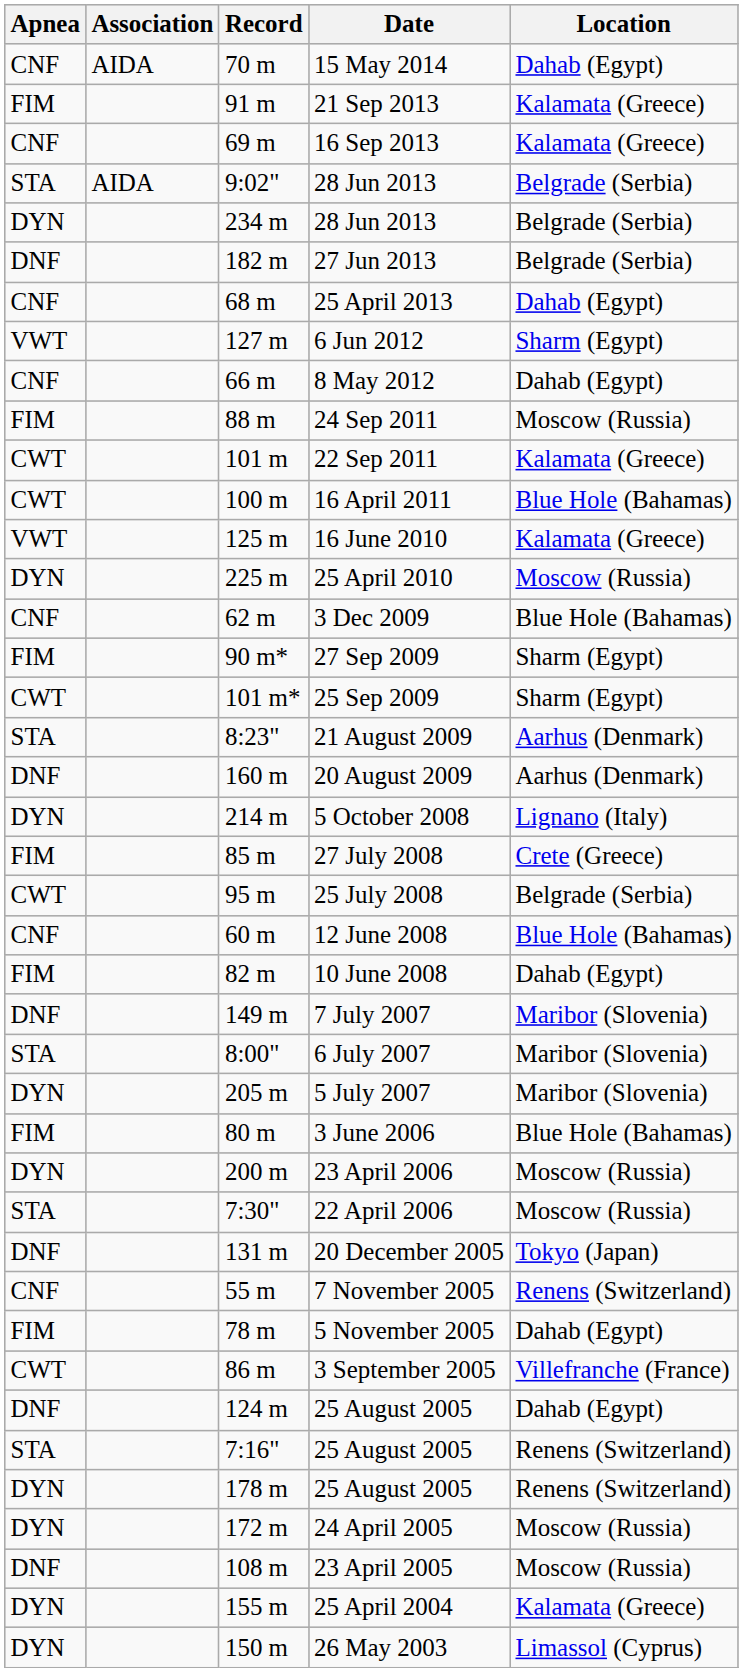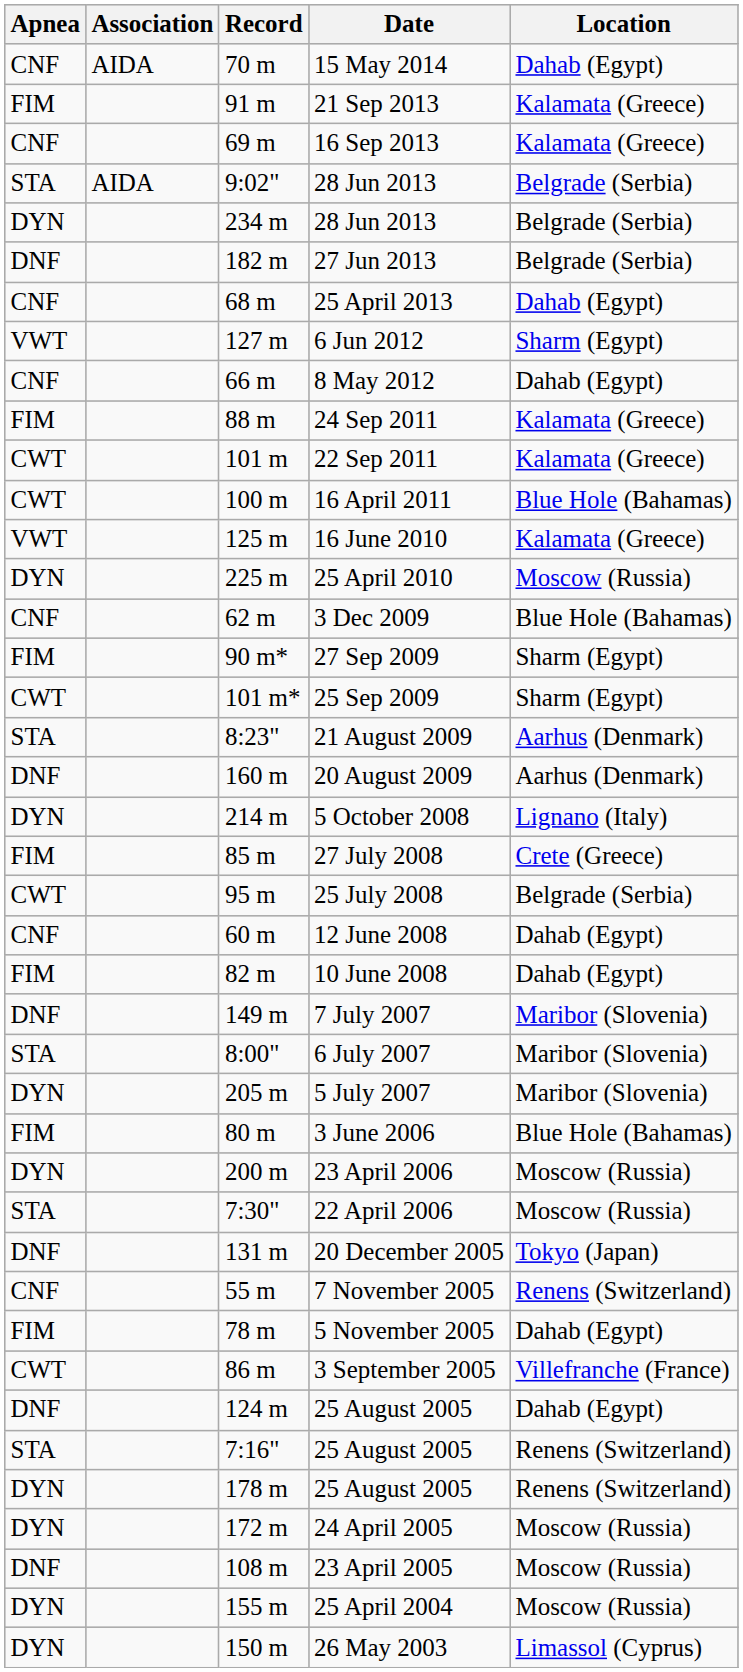 <table class="wikitable sortable">
 <tr>
 <th>Apnea</th>
 <th>Association</th>
 <th>Record</th>
 <th>Date</th>
 <th>Location</th>
 </tr>
 <tr>
 <td>CNF</td>
 <td>AIDA</td>
 <td>70 m</td>
 <td>15 May 2014</td>
 <td><a href='#'>Dahab</a> (Egypt)</td>
 </tr>
 <tr>
 <td>FIM</td>
 <td></td>
 <td>91 m</td>
 <td>21 Sep 2013</td>
 <td><a href='#'>Kalamata</a> (Greece)</td>
 </tr>
 <tr>
 <td>CNF</td>
 <td></td>
 <td>69 m</td>
 <td>16 Sep 2013</td>
 <td><a href='#'>Kalamata</a> (Greece)</td>
 </tr>
 <tr>
 <td>STA</td>
 <td>AIDA</td>
 <td>9:02"</td>
 <td>28 Jun 2013</td>
 <td><a href='#'>Belgrade</a> (Serbia)</td>
 </tr>
 <tr>
 <td>DYN</td>
 <td></td>
 <td>234 m</td>
 <td>28 Jun 2013</td>
 <td>Belgrade (Serbia)</td>
 </tr>
 <tr>
 <td>DNF</td>
 <td></td>
 <td>182 m</td>
 <td>27 Jun 2013</td>
 <td>Belgrade (Serbia)</td>
 </tr>
 <tr>
 <td>CNF</td>
 <td></td>
 <td>68 m</td>
 <td>25 April 2013</td>
 <td><a href='#'>Dahab</a> (Egypt)</td>
 </tr>
 <tr>
 <td>VWT</td>
 <td></td>
 <td>127 m</td>
 <td>6 Jun 2012</td>
 <td><a href='#'>Sharm</a> (Egypt)</td>
 </tr>
 <tr>
 <td>CNF</td>
 <td></td>
 <td>66 m</td>
 <td>8 May 2012</td>
 <td>Dahab (Egypt)</td>
 </tr>
 <tr>
 <td>FIM</td>
 <td></td>
 <td>88 m</td>
 <td>24 Sep 2011</td>
-<td>Moscow (Russia)</td>
+<td><a href='#'>Kalamata</a> (Greece)</td>
 </tr>
 <tr>
 <td>CWT</td>
 <td></td>
 <td>101 m</td>
 <td>22 Sep 2011</td>
 <td><a href='#'>Kalamata</a> (Greece)</td>
 </tr>
 <tr>
 <td>CWT</td>
 <td></td>
 <td>100 m</td>
 <td>16 April 2011</td>
 <td><a href='#'>Blue Hole</a> (Bahamas)</td>
 </tr>
 <tr>
 <td>VWT</td>
 <td></td>
 <td>125 m</td>
 <td>16 June 2010</td>
 <td><a href='#'>Kalamata</a> (Greece)</td>
 </tr>
 <tr>
 <td>DYN</td>
 <td></td>
 <td>225 m</td>
 <td>25 April 2010</td>
 <td><a href='#'>Moscow</a> (Russia)</td>
 </tr>
 <tr>
 <td>CNF</td>
 <td></td>
 <td>62 m</td>
 <td>3 Dec 2009</td>
 <td>Blue Hole (Bahamas)</td>
 </tr>
 <tr>
 <td>FIM</td>
 <td></td>
 <td>90 m*</td>
 <td>27 Sep 2009</td>
 <td>Sharm (Egypt)</td>
 </tr>
 <tr>
 <td>CWT</td>
 <td></td>
 <td>101 m*</td>
 <td>25 Sep 2009</td>
 <td>Sharm (Egypt)</td>
 </tr>
 <tr>
 <td>STA</td>
 <td></td>
 <td>8:23"</td>
 <td>21 August 2009</td>
 <td><a href='#'>Aarhus</a> (Denmark)</td>
 </tr>
 <tr>
 <td>DNF</td>
 <td></td>
 <td>160 m</td>
 <td>20 August 2009</td>
 <td>Aarhus (Denmark)</td>
 </tr>
 <tr>
 <td>DYN</td>
 <td></td>
 <td>214 m</td>
 <td>5 October 2008</td>
 <td><a href='#'>Lignano</a> (Italy)</td>
 </tr>
 <tr>
 <td>FIM</td>
 <td></td>
 <td>85 m</td>
 <td>27 July 2008</td>
 <td><a href='#'>Crete</a> (Greece)</td>
 </tr>
 <tr>
 <td>CWT</td>
 <td></td>
 <td>95 m</td>
 <td>25 July 2008</td>
 <td>Belgrade (Serbia)</td>
 </tr>
 <tr>
 <td>CNF</td>
 <td></td>
 <td>60 m</td>
 <td>12 June 2008</td>
-<td><a href='#'>Blue Hole</a> (Bahamas)</td>
+<td>Dahab (Egypt)</td>
 </tr>
 <tr>
 <td>FIM</td>
 <td></td>
 <td>82 m</td>
 <td>10 June 2008</td>
 <td>Dahab (Egypt)</td>
 </tr>
 <tr>
 <td>DNF</td>
 <td></td>
 <td>149 m</td>
 <td>7 July 2007</td>
 <td><a href='#'>Maribor</a> (Slovenia)</td>
 </tr>
 <tr>
 <td>STA</td>
 <td></td>
 <td>8:00"</td>
 <td>6 July 2007</td>
 <td>Maribor (Slovenia)</td>
 </tr>
 <tr>
 <td>DYN</td>
 <td></td>
 <td>205 m</td>
 <td>5 July 2007</td>
 <td>Maribor (Slovenia)</td>
 </tr>
 <tr>
 <td>FIM</td>
 <td></td>
 <td>80 m</td>
 <td>3 June 2006</td>
 <td>Blue Hole (Bahamas)</td>
 </tr>
 <tr>
 <td>DYN</td>
 <td></td>
 <td>200 m</td>
 <td>23 April 2006</td>
 <td>Moscow (Russia)</td>
 </tr>
 <tr>
 <td>STA</td>
 <td></td>
 <td>7:30"</td>
 <td>22 April 2006</td>
 <td>Moscow (Russia)</td>
 </tr>
 <tr>
 <td>DNF</td>
 <td></td>
 <td>131 m</td>
 <td>20 December 2005</td>
 <td><a href='#'>Tokyo</a> (Japan)</td>
 </tr>
 <tr>
 <td>CNF</td>
 <td></td>
 <td>55 m</td>
 <td>7 November 2005</td>
 <td><a href='#'>Renens</a> (Switzerland)</td>
 </tr>
 <tr>
 <td>FIM</td>
 <td></td>
 <td>78 m</td>
 <td>5 November 2005</td>
 <td>Dahab (Egypt)</td>
 </tr>
 <tr>
 <td>CWT</td>
 <td></td>
 <td>86 m</td>
 <td>3 September 2005</td>
 <td><a href='#'>Villefranche</a> (France)</td>
 </tr>
 <tr>
 <td>DNF</td>
 <td></td>
 <td>124 m</td>
 <td>25 August 2005</td>
 <td>Dahab (Egypt)</td>
 </tr>
 <tr>
 <td>STA</td>
 <td></td>
 <td>7:16"</td>
 <td>25 August 2005</td>
 <td>Renens (Switzerland)</td>
 </tr>
 <tr>
 <td>DYN</td>
 <td></td>
 <td>178 m</td>
 <td>25 August 2005</td>
 <td>Renens (Switzerland)</td>
 </tr>
 <tr>
 <td>DYN</td>
 <td></td>
 <td>172 m</td>
 <td>24 April 2005</td>
 <td>Moscow (Russia)</td>
 </tr>
 <tr>
 <td>DNF</td>
 <td></td>
 <td>108 m</td>
 <td>23 April 2005</td>
 <td>Moscow (Russia)</td>
 </tr>
 <tr>
 <td>DYN</td>
 <td></td>
 <td>155 m</td>
 <td>25 April 2004</td>
-<td><a href='#'>Kalamata</a> (Greece)</td>
+<td>Moscow (Russia)</td>
 </tr>
 <tr>
 <td>DYN</td>
 <td></td>
 <td>150 m</td>
 <td>26 May 2003</td>
 <td><a href='#'>Limassol</a> (Cyprus)</td>
 </tr>
 </table>
